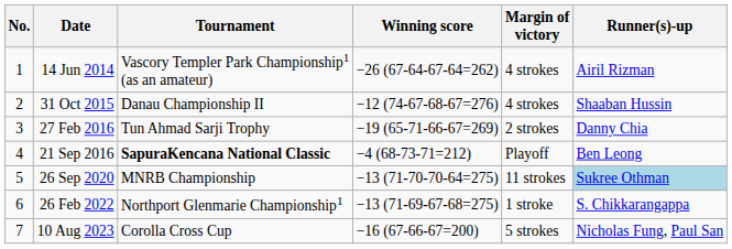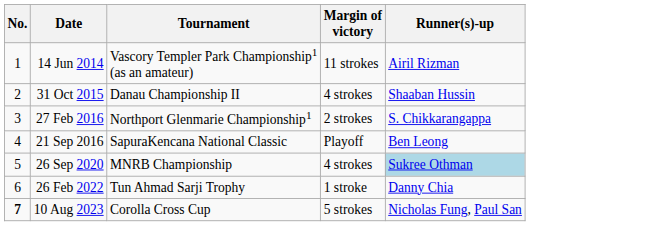 <table class="wikitable" style="font-size:95%;">
 <tr>
 <th>No.</th>
 <th>Date</th>
 <th>Tournament</th>
-<th>Winning score</th>
 <th>Margin of<br>victory</th>
 <th>Runner(s)-up</th>
 </tr>
 <tr>
 <td align=center>1</td>
 <td align=right>14 Jun <a href='#'>2014</a></td>
 <td>Vascory Templer Park Championship<sup>1</sup><br>(as an amateur)</td>
-<td>−26 (67-64-67-64=262)</td>
-<td>4 strokes</td>
+<td>11 strokes</td>
 <td> <a href='#'>Airil Rizman</a></td>
 </tr>
 <tr>
 <td align=center>2</td>
 <td align=right>31 Oct <a href='#'>2015</a></td>
 <td>Danau Championship II</td>
-<td>−12 (74-67-68-67=276)</td>
 <td>4 strokes</td>
 <td> <a href='#'>Shaaban Hussin</a></td>
 </tr>
 <tr>
 <td align=center>3</td>
 <td align=right>27 Feb <a href='#'>2016</a></td>
-<td>Tun Ahmad Sarji Trophy</td>
-<td>−19 (65-71-66-67=269)</td>
+<td>Northport Glenmarie Championship<sup>1</sup></td>
 <td>2 strokes</td>
-<td> <a href='#'>Danny Chia</a></td>
+<td> <a href='#'>S. Chikkarangappa</a></td>
 </tr>
 <tr>
 <td align=center>4</td>
 <td align=right>21 Sep 2016</td>
-<td><strong>SapuraKencana National Classic</strong></td>
-<td>−4 (68-73-71=212)</td>
+<td>SapuraKencana National Classic</td>
 <td>Playoff</td>
 <td> <a href='#'>Ben Leong</a></td>
 </tr>
 <tr>
 <td align=center>5</td>
 <td align=right>26 Sep <a href='#'>2020</a></td>
 <td>MNRB Championship</td>
-<td>−13 (71-70-70-64=275)</td>
-<td>11 strokes</td>
+<td>4 strokes</td>
 <td style="background: lightblue;"> <a href='#'>Sukree Othman</a></td>
 </tr>
 <tr>
 <td align=center>6</td>
 <td align=right>26 Feb <a href='#'>2022</a></td>
-<td>Northport Glenmarie Championship<sup>1</sup></td>
-<td>−13 (71-69-67-68=275)</td>
+<td>Tun Ahmad Sarji Trophy</td>
 <td>1 stroke</td>
-<td> <a href='#'>S. Chikkarangappa</a></td>
+<td> <a href='#'>Danny Chia</a></td>
 </tr>
 <tr>
-<td align=center>7</td>
+<td align=center><strong>7</strong></td>
 <td align=right>10 Aug <a href='#'>2023</a></td>
 <td>Corolla Cross Cup</td>
-<td>−16 (67-66-67=200)</td>
 <td>5 strokes</td>
 <td> <a href='#'>Nicholas Fung</a>,  <a href='#'>Paul San</a></td>
 </tr>
 </table>
